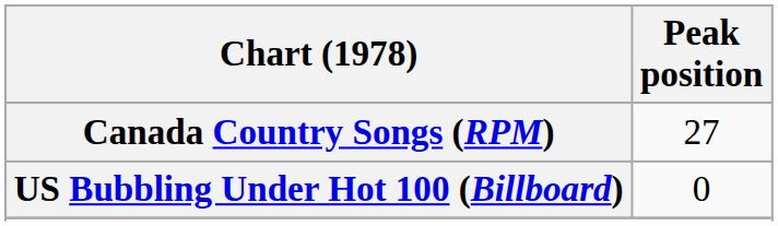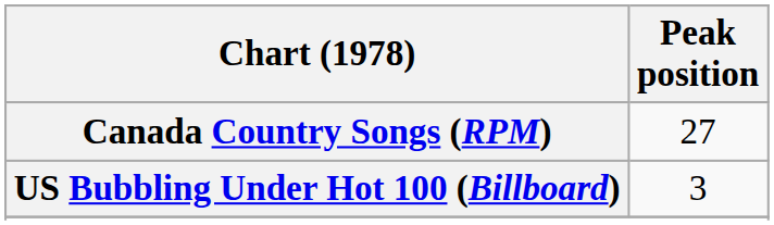 <table class="wikitable sortable plainrowheaders">
 <tr>
 <th scope="col">Chart (1978)</th>
 <th scope="col">Peak<br>position</th>
 </tr>
 <tr>
 <th scope="row">Canada <a href='#'>Country Songs</a> (<em><a href='#'>RPM</a></em>)</th>
 <td align="center">27</td>
 </tr>
 <tr>
 <th scope="row">US <a href='#'>Bubbling Under Hot 100</a> (<em><a href='#'>Billboard</a></em>)</th>
-<td align="center">0</td>
+<td align="center">3</td>
 </tr>
 <tr>
 </tr>
 <tr>
 </tr>
 </table>
